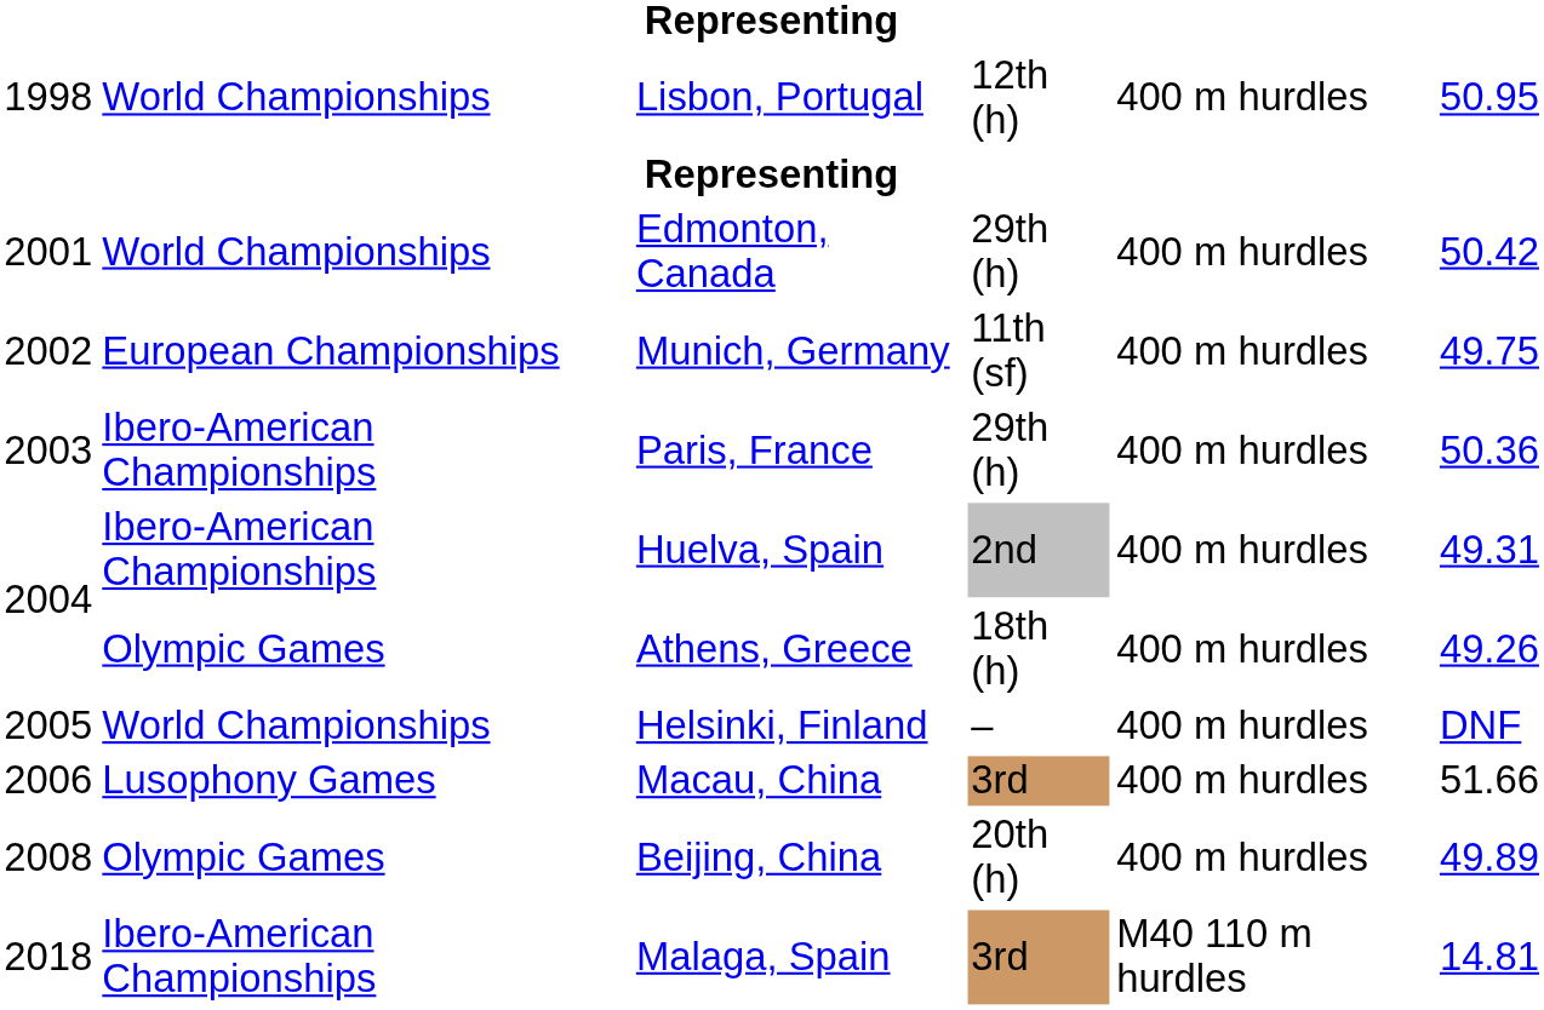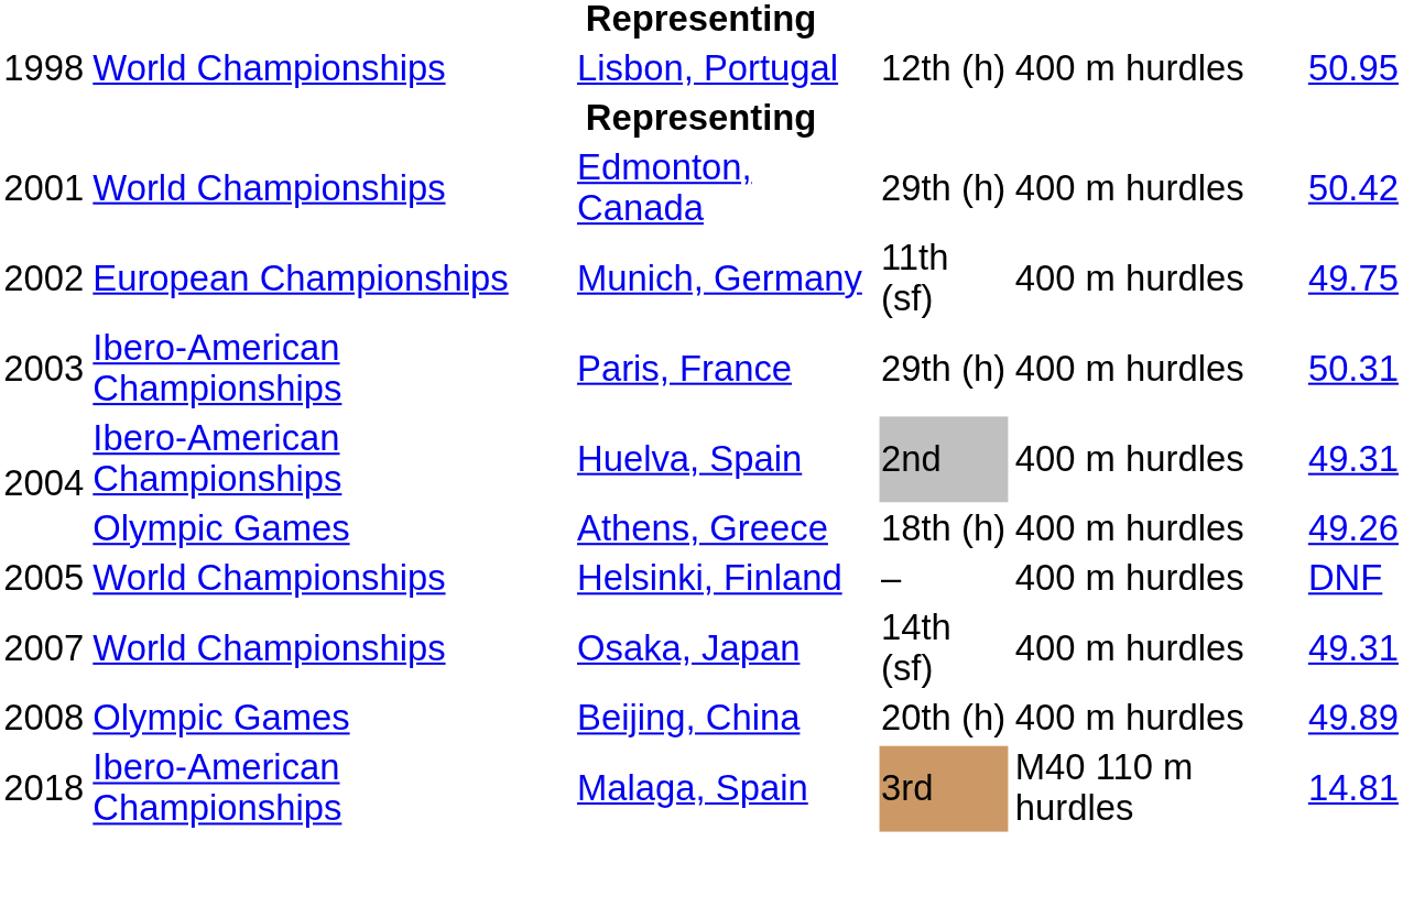 <table>
 <tr>
 <th colspan="6">Representing </th>
 </tr>
 <tr>
 <td>1998</td>
 <td><a href='#'>World Championships</a></td>
 <td><a href='#'>Lisbon, Portugal</a></td>
 <td>12th (h)</td>
 <td>400 m hurdles</td>
 <td><a href='#'>50.95</a></td>
 </tr>
 <tr>
 <th colspan="6">Representing </th>
 </tr>
 <tr>
 <td>2001</td>
 <td><a href='#'>World Championships</a></td>
 <td><a href='#'>Edmonton, Canada</a></td>
 <td>29th (h)</td>
 <td>400 m hurdles</td>
 <td><a href='#'>50.42</a></td>
 </tr>
 <tr>
 <td>2002</td>
 <td><a href='#'>European Championships</a></td>
 <td><a href='#'>Munich, Germany</a></td>
 <td>11th (sf)</td>
 <td>400 m hurdles</td>
 <td><a href='#'>49.75</a></td>
 </tr>
 <tr>
 <td>2003</td>
 <td><a href='#'>Ibero-American Championships</a></td>
 <td><a href='#'>Paris, France</a></td>
 <td>29th (h)</td>
 <td>400 m hurdles</td>
-<td><a href='#'>50.36</a></td>
+<td><a href='#'>50.31</a></td>
 </tr>
 <tr>
 <td rowspan=2>2004</td>
 <td><a href='#'>Ibero-American Championships</a></td>
 <td><a href='#'>Huelva, Spain</a></td>
 <td bgcolor=silver>2nd</td>
 <td>400 m hurdles</td>
 <td><a href='#'>49.31</a></td>
 </tr>
 <tr>
 <td><a href='#'>Olympic Games</a></td>
 <td><a href='#'>Athens, Greece</a></td>
 <td>18th (h)</td>
 <td>400 m hurdles</td>
 <td><a href='#'>49.26</a></td>
 </tr>
 <tr>
 <td>2005</td>
 <td><a href='#'>World Championships</a></td>
 <td><a href='#'>Helsinki, Finland</a></td>
 <td>–</td>
 <td>400 m hurdles</td>
 <td><a href='#'>DNF</a></td>
 </tr>
 <tr>
-<td>2006</td>
-<td><a href='#'>Lusophony Games</a></td>
-<td><a href='#'>Macau, China</a></td>
-<td bgcolor=cc9966>3rd</td>
+<td>2007</td>
+<td><a href='#'>World Championships</a></td>
+<td><a href='#'>Osaka, Japan</a></td>
+<td>14th (sf)</td>
 <td>400 m hurdles</td>
-<td>51.66</td>
+<td><a href='#'>49.31</a></td>
 </tr>
 <tr>
 <td>2008</td>
 <td><a href='#'>Olympic Games</a></td>
 <td><a href='#'>Beijing, China</a></td>
 <td>20th (h)</td>
 <td>400 m hurdles</td>
 <td><a href='#'>49.89</a></td>
 </tr>
 <tr>
 <td>2018</td>
 <td><a href='#'>Ibero-American Championships</a></td>
 <td><a href='#'>Malaga, Spain</a></td>
 <td bgcolor=cc9966>3rd</td>
 <td>M40 110 m hurdles</td>
 <td><a href='#'>14.81</a></td>
 </tr>
 </table>
